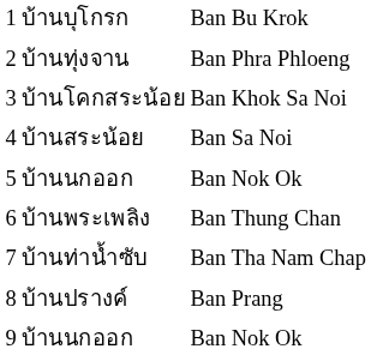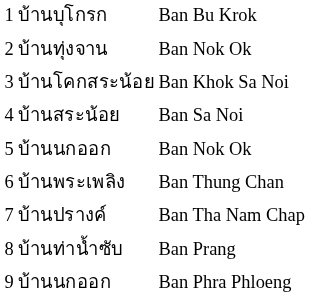 <table>
 <tr>
 <td>1</td>
 <td>บ้านบุโกรก</td>
 <td>Ban Bu Krok</td>
 </tr>
 <tr>
 <td>2</td>
 <td>บ้านทุ่งจาน</td>
-<td>Ban Phra Phloeng</td>
+<td>Ban Nok Ok</td>
 </tr>
 <tr>
 <td>3</td>
 <td>บ้านโคกสระน้อย</td>
 <td>Ban Khok Sa Noi</td>
 </tr>
 <tr>
 <td>4</td>
 <td>บ้านสระน้อย</td>
 <td>Ban Sa Noi</td>
 </tr>
 <tr>
 <td>5</td>
 <td>บ้านนกออก</td>
 <td>Ban Nok Ok</td>
 </tr>
 <tr>
 <td>6</td>
 <td>บ้านพระเพลิง</td>
 <td>Ban Thung Chan</td>
 </tr>
 <tr>
 <td>7</td>
-<td>บ้านท่าน้ำซับ</td>
+<td>บ้านปรางค์</td>
 <td>Ban Tha Nam Chap</td>
 </tr>
 <tr>
 <td>8</td>
-<td>บ้านปรางค์</td>
+<td>บ้านท่าน้ำซับ</td>
 <td>Ban Prang</td>
 </tr>
 <tr>
 <td>9</td>
 <td>บ้านนกออก</td>
-<td>Ban Nok Ok</td>
+<td>Ban Phra Phloeng</td>
 </tr>
 </table>
